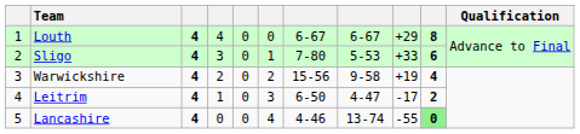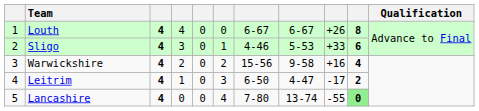 <table class="wikitable" style="text-align:center">
 <tr>
 <th width="20"></th>
 <th width="150" style="text-align:left;">Team</th>
 <th width="20"></th>
 <th width="20"></th>
 <th width="20"></th>
 <th width="20"></th>
 <th width="50"></th>
 <th width="50"></th>
 <th width="20"></th>
 <th width="20"></th>
 <th>Qualification</th>
 </tr>
 <tr style="background:#ccffcc">
 <td>1</td>
 <td align="left"> <a href='#'>Louth</a></td>
 <td><strong>4</strong></td>
 <td>4</td>
 <td>0</td>
 <td>0</td>
 <td>6-67</td>
 <td>6-67</td>
-<td>+29</td>
+<td>+26</td>
 <td><strong>8</strong></td>
 <td rowspan="2">Advance to <a href='#'>Final</a></td>
 </tr>
 <tr style="background:#ccffcc">
 <td>2</td>
 <td align="left"> <a href='#'>Sligo</a></td>
 <td><strong>4</strong></td>
 <td>3</td>
 <td>0</td>
 <td>1</td>
-<td>7-80</td>
+<td>4-46</td>
 <td>5-53</td>
 <td>+33</td>
 <td><strong>6</strong></td>
 </tr>
 <tr>
 <td>3</td>
 <td align="left"> Warwickshire</td>
 <td><strong>4</strong></td>
 <td>2</td>
 <td>0</td>
 <td>2</td>
 <td>15-56</td>
 <td>9-58</td>
-<td>+19</td>
+<td>+16</td>
 <td><strong>4</strong></td>
 <td rowspan="3"></td>
 </tr>
 <tr>
 <td>4</td>
 <td align="left"> <a href='#'>Leitrim</a></td>
 <td><strong>4</strong></td>
 <td>1</td>
 <td>0</td>
 <td>3</td>
 <td>6-50</td>
 <td>4-47</td>
 <td>-17</td>
 <td><strong>2</strong></td>
 </tr>
 <tr>
 <td>5</td>
 <td align="left"> <a href='#'>Lancashire</a></td>
 <td><strong>4</strong></td>
 <td>0</td>
 <td>0</td>
 <td>4</td>
-<td>4-46</td>
+<td>7-80</td>
 <td>13-74</td>
 <td>-55</td>
 <td style="background: lightgreen;"><strong>0</strong></td>
 </tr>
 </table>
